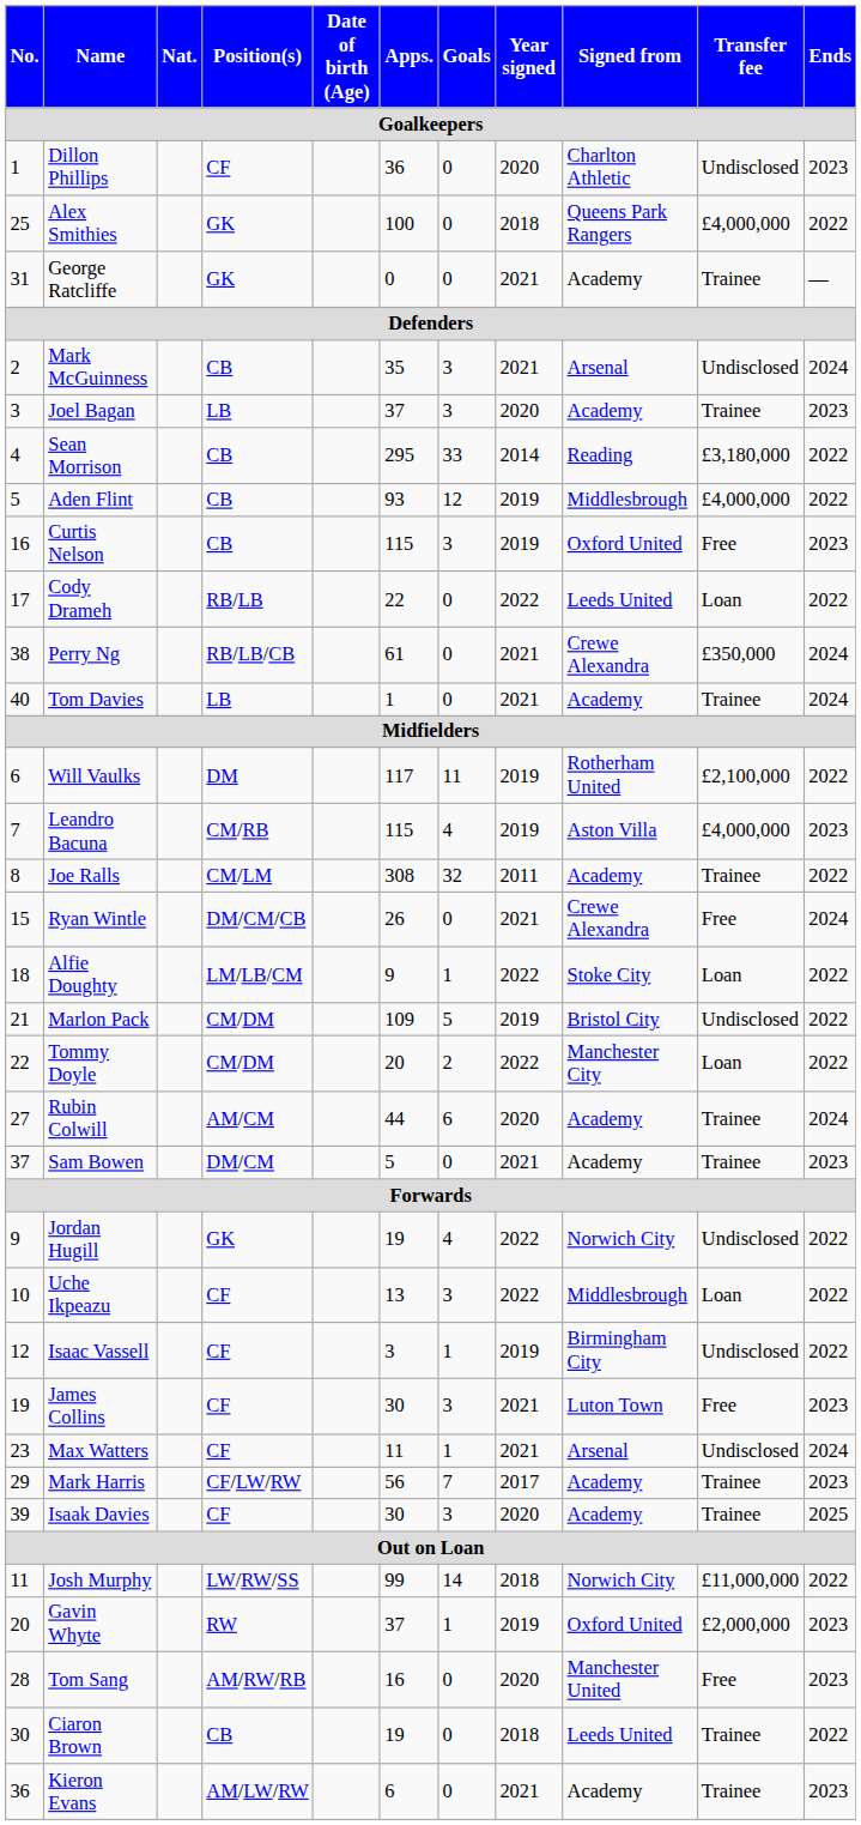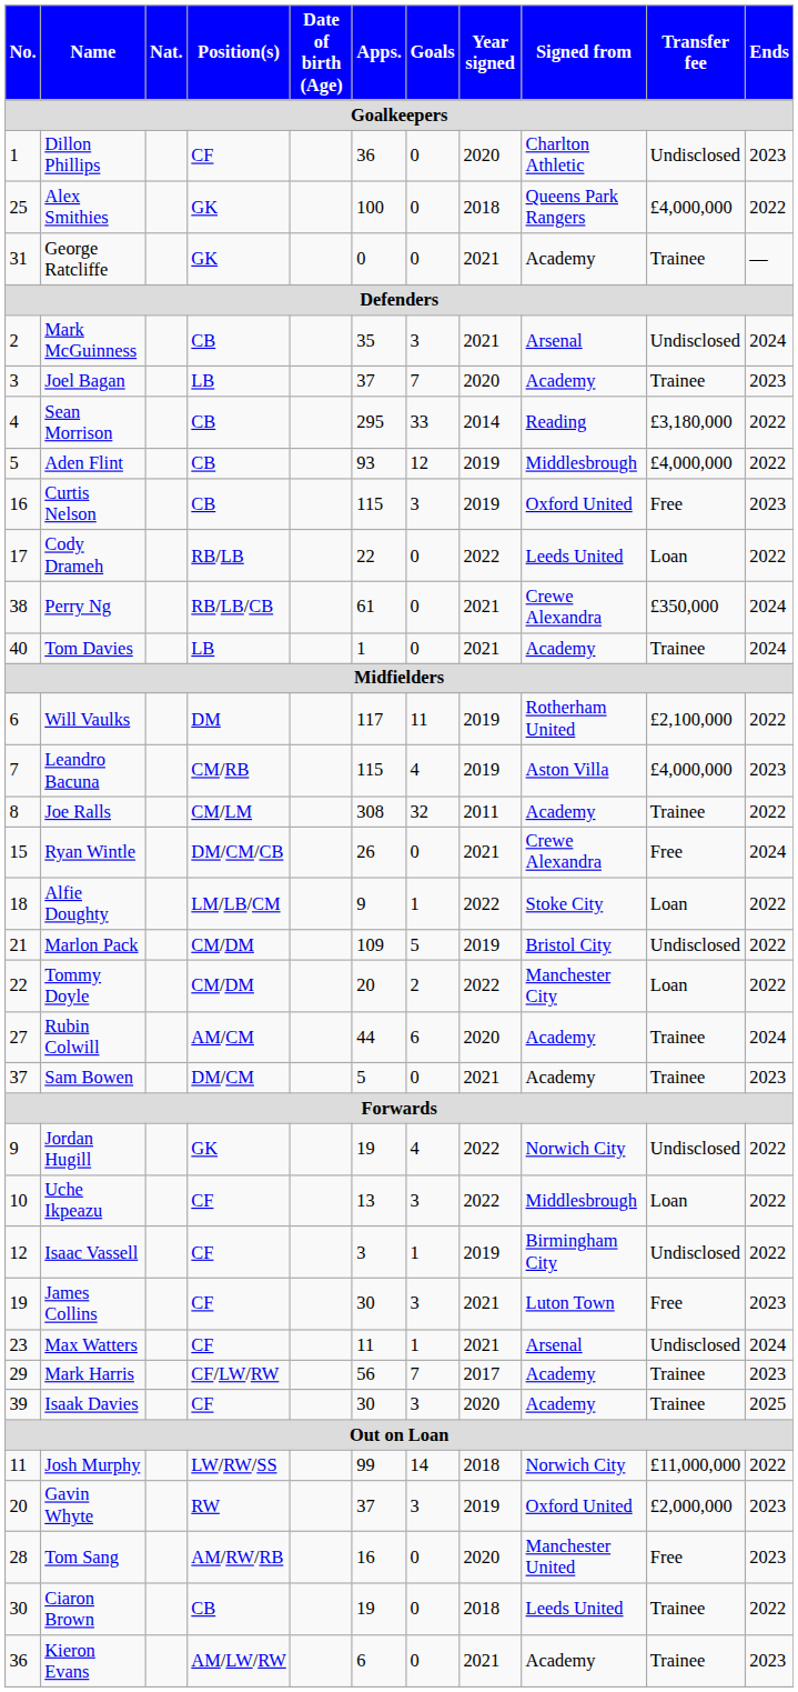 <table class="wikitable" style="font-size:90%;width:100%">
 <tr>
 <th style="background:blue;color:white">No.</th>
 <th style="background:blue;color:white">Name</th>
 <th style="background:blue;color:white">Nat.</th>
 <th style="background:blue;color:white">Position(s)</th>
 <th style="background:blue;color:white">Date of birth (Age)</th>
 <th style="background:blue;color:white">Apps.</th>
 <th style="background:blue;color:white">Goals</th>
 <th style="background:blue;color:white">Year signed</th>
 <th style="background:blue;color:white">Signed from</th>
 <th style="background:blue;color:white">Transfer fee</th>
 <th style="background:blue;color:white">Ends</th>
 </tr>
 <tr>
 <th colspan=11 style="background:#dcdcdc">Goalkeepers</th>
 </tr>
 <tr>
 <td>1</td>
 <td><a href='#'>Dillon Phillips</a></td>
 <td></td>
 <td><a href='#'>CF</a></td>
 <td></td>
 <td>36</td>
 <td>0</td>
 <td>2020</td>
 <td> <a href='#'>Charlton Athletic</a></td>
 <td>Undisclosed</td>
 <td>2023</td>
 </tr>
 <tr>
 <td>25</td>
 <td><a href='#'>Alex Smithies</a></td>
 <td></td>
 <td><a href='#'>GK</a></td>
 <td></td>
 <td>100</td>
 <td>0</td>
 <td>2018</td>
 <td> <a href='#'>Queens Park Rangers</a></td>
 <td>£4,000,000</td>
 <td>2022</td>
 </tr>
 <tr>
 <td>31</td>
 <td>George Ratcliffe</td>
 <td></td>
 <td><a href='#'>GK</a></td>
 <td></td>
 <td>0</td>
 <td>0</td>
 <td>2021</td>
 <td>Academy</td>
 <td>Trainee</td>
 <td>—</td>
 </tr>
 <tr>
 <th colspan=11 style="background:#dcdcdc">Defenders</th>
 </tr>
 <tr>
 <td>2</td>
 <td><a href='#'>Mark McGuinness</a></td>
 <td></td>
 <td><a href='#'>CB</a></td>
 <td></td>
 <td>35</td>
 <td>3</td>
 <td>2021</td>
 <td> <a href='#'>Arsenal</a></td>
 <td>Undisclosed</td>
 <td>2024</td>
 </tr>
 <tr>
 <td>3</td>
 <td><a href='#'>Joel Bagan</a></td>
 <td></td>
 <td><a href='#'>LB</a></td>
 <td></td>
 <td>37</td>
-<td>3</td>
+<td>7</td>
 <td>2020</td>
 <td><a href='#'>Academy</a></td>
 <td>Trainee</td>
 <td>2023</td>
 </tr>
 <tr>
 <td>4</td>
 <td><a href='#'>Sean Morrison</a></td>
 <td></td>
 <td><a href='#'>CB</a></td>
 <td></td>
 <td>295</td>
 <td>33</td>
 <td>2014</td>
 <td> <a href='#'>Reading</a></td>
 <td>£3,180,000</td>
 <td>2022</td>
 </tr>
 <tr>
 <td>5</td>
 <td><a href='#'>Aden Flint</a></td>
 <td></td>
 <td><a href='#'>CB</a></td>
 <td></td>
 <td>93</td>
 <td>12</td>
 <td>2019</td>
 <td> <a href='#'>Middlesbrough</a></td>
 <td>£4,000,000</td>
 <td>2022</td>
 </tr>
 <tr>
 <td>16</td>
 <td><a href='#'>Curtis Nelson</a></td>
 <td></td>
 <td><a href='#'>CB</a></td>
 <td></td>
 <td>115</td>
 <td>3</td>
 <td>2019</td>
 <td> <a href='#'>Oxford United</a></td>
 <td>Free</td>
 <td>2023</td>
 </tr>
 <tr>
 <td>17</td>
 <td><a href='#'>Cody Drameh</a></td>
 <td></td>
 <td><a href='#'>RB</a>/<a href='#'>LB</a></td>
 <td></td>
 <td>22</td>
 <td>0</td>
 <td>2022</td>
 <td> <a href='#'>Leeds United</a></td>
 <td>Loan</td>
 <td>2022</td>
 </tr>
 <tr>
 <td>38</td>
 <td><a href='#'>Perry Ng</a></td>
 <td></td>
 <td><a href='#'>RB</a>/<a href='#'>LB</a>/<a href='#'>CB</a></td>
 <td></td>
 <td>61</td>
 <td>0</td>
 <td>2021</td>
 <td> <a href='#'>Crewe Alexandra</a></td>
 <td>£350,000</td>
 <td>2024</td>
 </tr>
 <tr>
 <td>40</td>
 <td><a href='#'>Tom Davies</a></td>
 <td></td>
 <td><a href='#'>LB</a></td>
 <td></td>
 <td>1</td>
 <td>0</td>
 <td>2021</td>
 <td><a href='#'>Academy</a></td>
 <td>Trainee</td>
 <td>2024</td>
 </tr>
 <tr>
 <th colspan=11 style="background:#dcdcdc">Midfielders</th>
 </tr>
 <tr>
 <td>6</td>
 <td><a href='#'>Will Vaulks</a></td>
 <td></td>
 <td><a href='#'>DM</a></td>
 <td></td>
 <td>117</td>
 <td>11</td>
 <td>2019</td>
 <td> <a href='#'>Rotherham United</a></td>
 <td>£2,100,000</td>
 <td>2022</td>
 </tr>
 <tr>
 <td>7</td>
 <td><a href='#'>Leandro Bacuna</a></td>
 <td></td>
 <td><a href='#'>CM</a>/<a href='#'>RB</a></td>
 <td></td>
 <td>115</td>
 <td>4</td>
 <td>2019</td>
 <td> <a href='#'>Aston Villa</a></td>
 <td>£4,000,000</td>
 <td>2023</td>
 </tr>
 <tr>
 <td>8</td>
 <td><a href='#'>Joe Ralls</a></td>
 <td></td>
 <td><a href='#'>CM</a>/<a href='#'>LM</a></td>
 <td></td>
 <td>308</td>
 <td>32</td>
 <td>2011</td>
 <td><a href='#'>Academy</a></td>
 <td>Trainee</td>
 <td>2022</td>
 </tr>
 <tr>
 <td>15</td>
 <td><a href='#'>Ryan Wintle</a></td>
 <td></td>
 <td><a href='#'>DM</a>/<a href='#'>CM</a>/<a href='#'>CB</a></td>
 <td></td>
 <td>26</td>
 <td>0</td>
 <td>2021</td>
 <td> <a href='#'>Crewe Alexandra</a></td>
 <td>Free</td>
 <td>2024</td>
 </tr>
 <tr>
 <td>18</td>
 <td><a href='#'>Alfie Doughty</a></td>
 <td></td>
 <td><a href='#'>LM</a>/<a href='#'>LB</a>/<a href='#'>CM</a></td>
 <td></td>
 <td>9</td>
 <td>1</td>
 <td>2022</td>
 <td> <a href='#'>Stoke City</a></td>
 <td>Loan</td>
 <td>2022</td>
 </tr>
 <tr>
 <td>21</td>
 <td><a href='#'>Marlon Pack</a></td>
 <td></td>
 <td><a href='#'>CM</a>/<a href='#'>DM</a></td>
 <td></td>
 <td>109</td>
 <td>5</td>
 <td>2019</td>
 <td> <a href='#'>Bristol City</a></td>
 <td>Undisclosed</td>
 <td>2022</td>
 </tr>
 <tr>
 <td>22</td>
 <td><a href='#'>Tommy Doyle</a></td>
 <td></td>
 <td><a href='#'>CM</a>/<a href='#'>DM</a></td>
 <td></td>
 <td>20</td>
 <td>2</td>
 <td>2022</td>
 <td> <a href='#'>Manchester City</a></td>
 <td>Loan</td>
 <td>2022</td>
 </tr>
 <tr>
 <td>27</td>
 <td><a href='#'>Rubin Colwill</a></td>
 <td></td>
 <td><a href='#'>AM</a>/<a href='#'>CM</a></td>
 <td></td>
 <td>44</td>
 <td>6</td>
 <td>2020</td>
 <td><a href='#'>Academy</a></td>
 <td>Trainee</td>
 <td>2024</td>
 </tr>
 <tr>
 <td>37</td>
 <td><a href='#'>Sam Bowen</a></td>
 <td></td>
 <td><a href='#'>DM</a>/<a href='#'>CM</a></td>
 <td></td>
 <td>5</td>
 <td>0</td>
 <td>2021</td>
 <td>Academy</td>
 <td>Trainee</td>
 <td>2023</td>
 </tr>
 <tr>
 <th colspan=11 style="background:#dcdcdc">Forwards</th>
 </tr>
 <tr>
 <td>9</td>
 <td><a href='#'>Jordan Hugill</a></td>
 <td></td>
 <td><a href='#'>GK</a></td>
 <td></td>
 <td>19</td>
 <td>4</td>
 <td>2022</td>
 <td> <a href='#'>Norwich City</a></td>
 <td>Undisclosed</td>
 <td>2022</td>
 </tr>
 <tr>
 <td>10</td>
 <td><a href='#'>Uche Ikpeazu</a></td>
 <td></td>
 <td><a href='#'>CF</a></td>
 <td></td>
 <td>13</td>
 <td>3</td>
 <td>2022</td>
 <td> <a href='#'>Middlesbrough</a></td>
 <td>Loan</td>
 <td>2022</td>
 </tr>
 <tr>
 <td>12</td>
 <td><a href='#'>Isaac Vassell</a></td>
 <td></td>
 <td><a href='#'>CF</a></td>
 <td></td>
 <td>3</td>
 <td>1</td>
 <td>2019</td>
 <td> <a href='#'>Birmingham City</a></td>
 <td>Undisclosed</td>
 <td>2022</td>
 </tr>
 <tr>
 <td>19</td>
 <td><a href='#'>James Collins</a></td>
 <td></td>
 <td><a href='#'>CF</a></td>
 <td></td>
 <td>30</td>
 <td>3</td>
 <td>2021</td>
 <td> <a href='#'>Luton Town</a></td>
 <td>Free</td>
 <td>2023</td>
 </tr>
 <tr>
 <td>23</td>
 <td><a href='#'>Max Watters</a></td>
 <td></td>
 <td><a href='#'>CF</a></td>
 <td></td>
 <td>11</td>
 <td>1</td>
 <td>2021</td>
 <td> <a href='#'>Arsenal</a></td>
 <td>Undisclosed</td>
 <td>2024</td>
 </tr>
 <tr>
 <td>29</td>
 <td><a href='#'>Mark Harris</a></td>
 <td></td>
 <td><a href='#'>CF</a>/<a href='#'>LW</a>/<a href='#'>RW</a></td>
 <td></td>
 <td>56</td>
 <td>7</td>
 <td>2017</td>
 <td><a href='#'>Academy</a></td>
 <td>Trainee</td>
 <td>2023</td>
 </tr>
 <tr>
 <td>39</td>
 <td><a href='#'>Isaak Davies</a></td>
 <td></td>
 <td><a href='#'>CF</a></td>
 <td></td>
 <td>30</td>
 <td>3</td>
 <td>2020</td>
 <td><a href='#'>Academy</a></td>
 <td>Trainee</td>
 <td>2025</td>
 </tr>
 <tr>
 <th colspan=11 style="background:#dcdcdc">Out on Loan</th>
 </tr>
 <tr>
 <td>11</td>
 <td><a href='#'>Josh Murphy</a></td>
 <td></td>
 <td><a href='#'>LW</a>/<a href='#'>RW</a>/<a href='#'>SS</a></td>
 <td></td>
 <td>99</td>
 <td>14</td>
 <td>2018</td>
 <td> <a href='#'>Norwich City</a></td>
 <td>£11,000,000</td>
 <td>2022</td>
 </tr>
 <tr>
 <td>20</td>
 <td><a href='#'>Gavin Whyte</a></td>
 <td></td>
 <td><a href='#'>RW</a></td>
 <td></td>
 <td>37</td>
-<td>1</td>
+<td>3</td>
 <td>2019</td>
 <td> <a href='#'>Oxford United</a></td>
 <td>£2,000,000</td>
 <td>2023</td>
 </tr>
 <tr>
 <td>28</td>
 <td><a href='#'>Tom Sang</a></td>
 <td></td>
 <td><a href='#'>AM</a>/<a href='#'>RW</a>/<a href='#'>RB</a></td>
 <td></td>
 <td>16</td>
 <td>0</td>
 <td>2020</td>
 <td> <a href='#'>Manchester United</a></td>
 <td>Free</td>
 <td>2023</td>
 </tr>
 <tr>
 <td>30</td>
 <td><a href='#'>Ciaron Brown</a></td>
 <td></td>
 <td><a href='#'>CB</a></td>
 <td></td>
 <td>19</td>
 <td>0</td>
 <td>2018</td>
 <td> <a href='#'>Leeds United</a></td>
 <td>Trainee</td>
 <td>2022</td>
 </tr>
 <tr>
 <td>36</td>
 <td><a href='#'>Kieron Evans</a></td>
 <td></td>
 <td><a href='#'>AM</a>/<a href='#'>LW</a>/<a href='#'>RW</a></td>
 <td></td>
 <td>6</td>
 <td>0</td>
 <td>2021</td>
 <td>Academy</td>
 <td>Trainee</td>
 <td>2023</td>
 </tr>
 <tr>
 </tr>
 </table>
